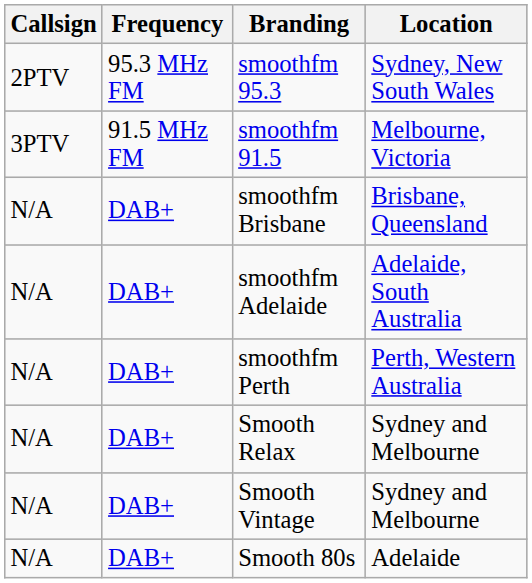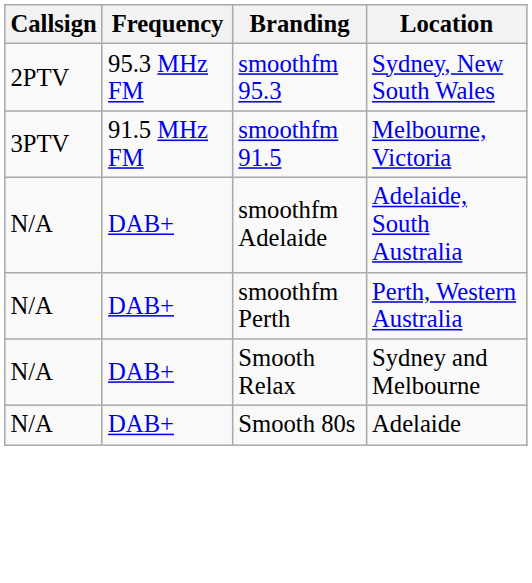 <table style="width:340px;" class="wikitable">
 <tr>
 <th>Callsign</th>
 <th>Frequency</th>
 <th>Branding</th>
 <th>Location</th>
 </tr>
 <tr>
 <td>2PTV</td>
 <td>95.3 <a href='#'>MHz</a> <a href='#'>FM</a></td>
 <td><a href='#'>smoothfm 95.3</a></td>
 <td><a href='#'>Sydney, New South Wales</a></td>
 </tr>
 <tr>
 <td>3PTV</td>
 <td>91.5 <a href='#'>MHz</a> <a href='#'>FM</a></td>
 <td><a href='#'>smoothfm 91.5</a></td>
 <td><a href='#'>Melbourne, Victoria</a></td>
 </tr>
 <tr>
 <td>N/A</td>
 <td><a href='#'>DAB+</a></td>
-<td>smoothfm Brisbane</td>
-<td><a href='#'>Brisbane, Queensland</a></td>
-</tr>
-<tr>
-<td>N/A</td>
-<td><a href='#'>DAB+</a></td>
 <td>smoothfm Adelaide</td>
 <td><a href='#'>Adelaide, South Australia</a></td>
 </tr>
 <tr>
 <td>N/A</td>
 <td><a href='#'>DAB+</a></td>
 <td>smoothfm Perth</td>
 <td><a href='#'>Perth, Western Australia</a></td>
 </tr>
 <tr>
 <td>N/A</td>
 <td><a href='#'>DAB+</a></td>
 <td>Smooth Relax</td>
 <td>Sydney and Melbourne</td>
 </tr>
 <tr>
 <td>N/A</td>
 <td><a href='#'>DAB+</a></td>
-<td>Smooth Vintage</td>
-<td>Sydney and Melbourne</td>
-</tr>
-<tr>
-<td>N/A</td>
-<td><a href='#'>DAB+</a></td>
 <td>Smooth 80s</td>
 <td>Adelaide</td>
 </tr>
 </table>
